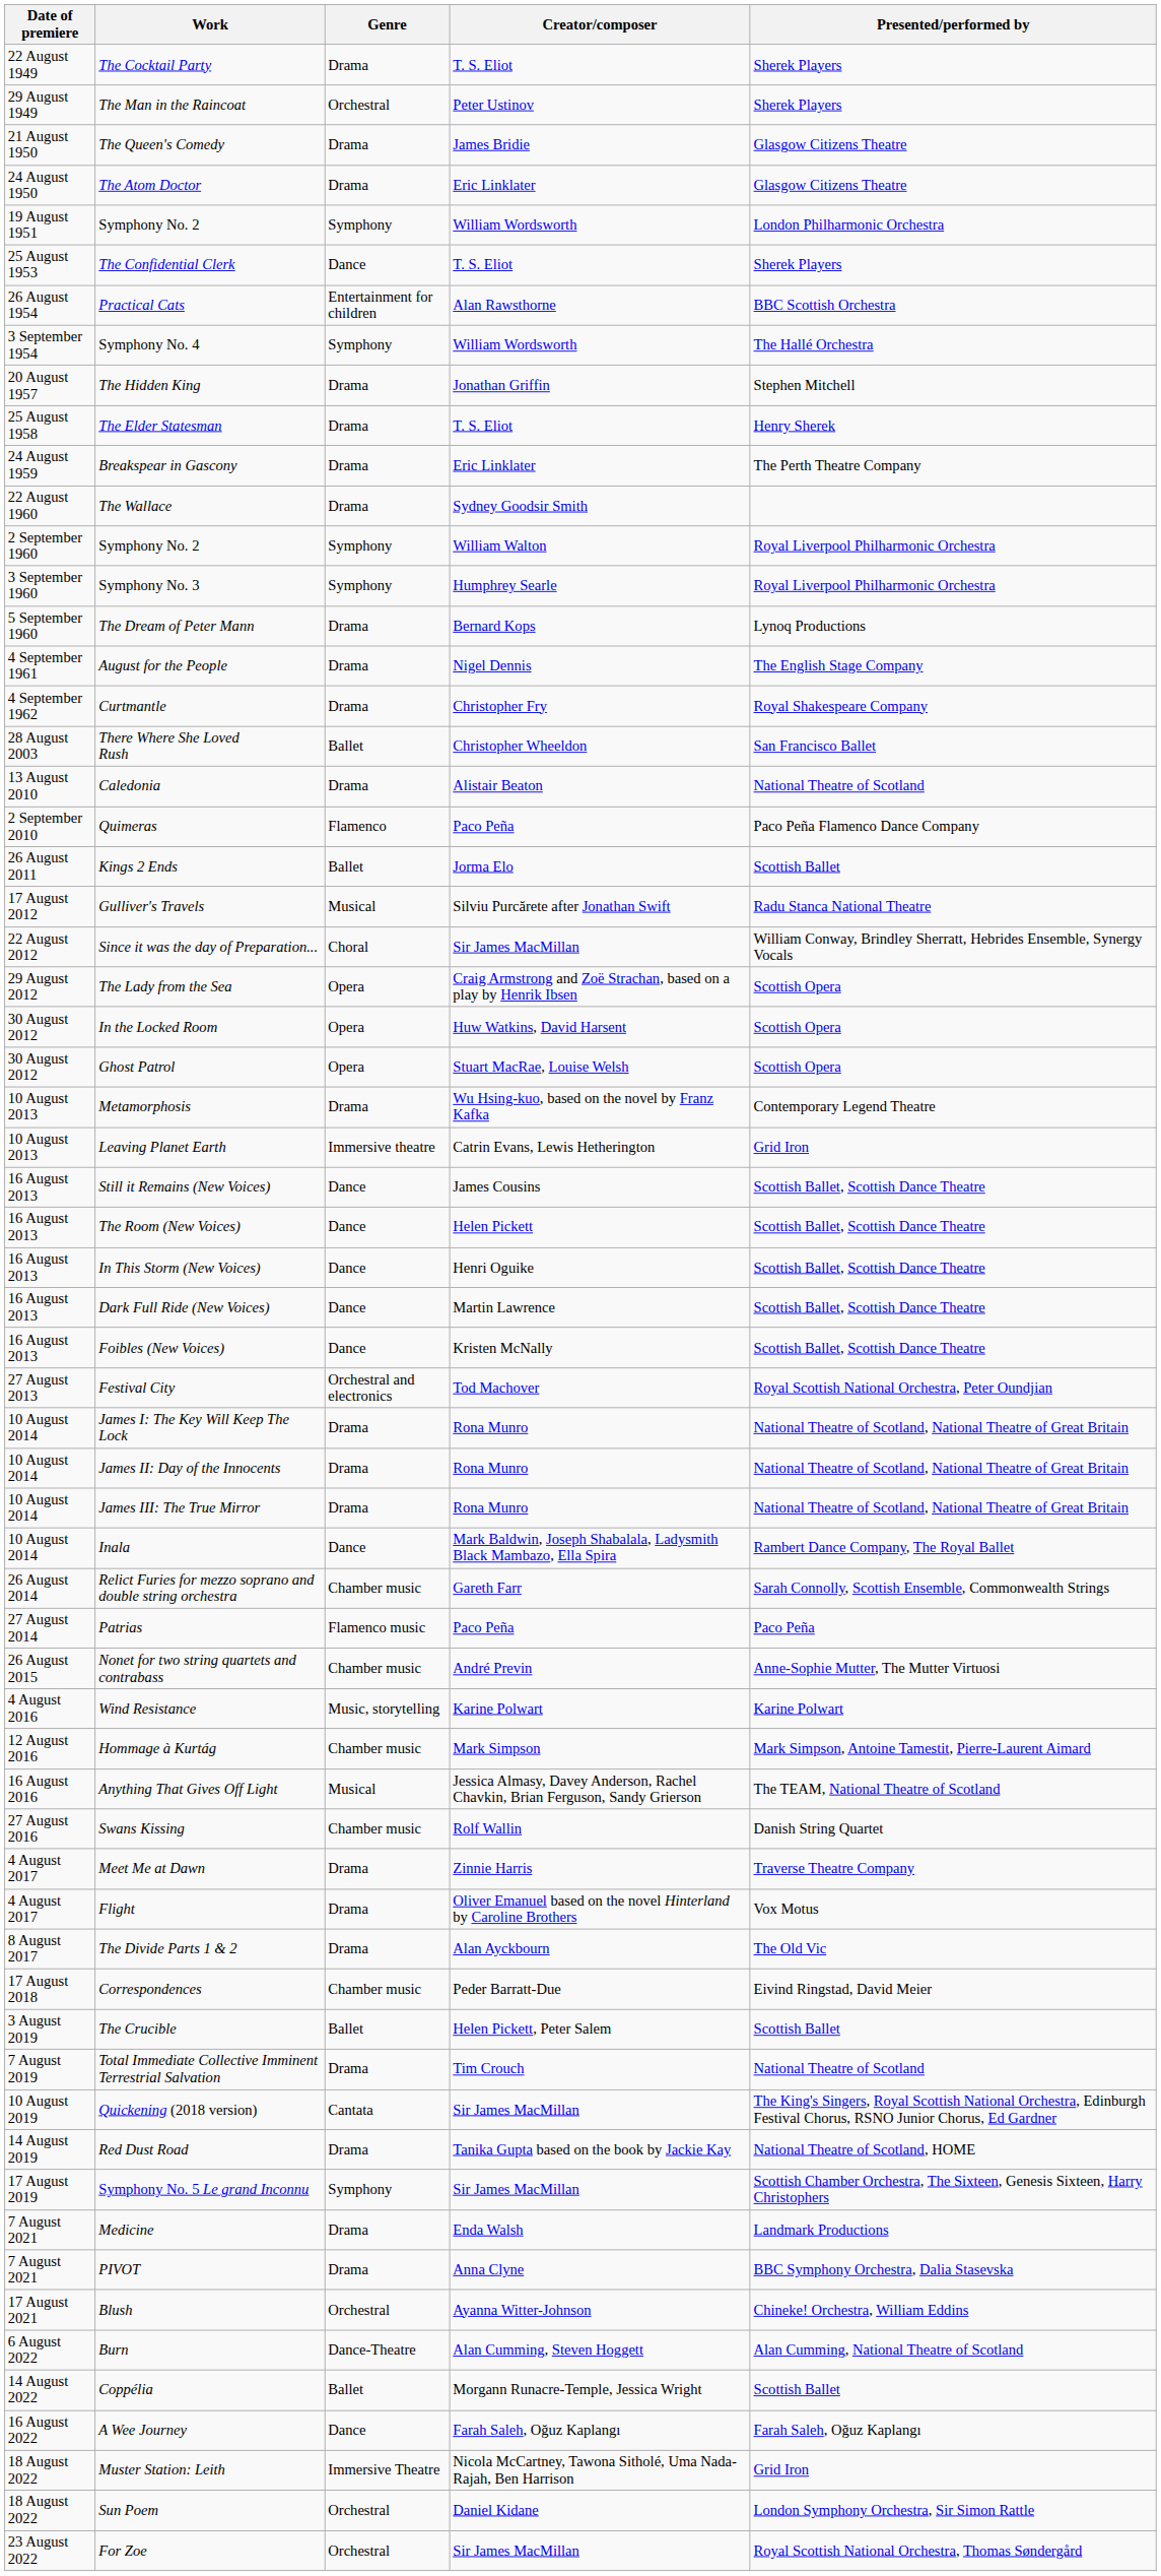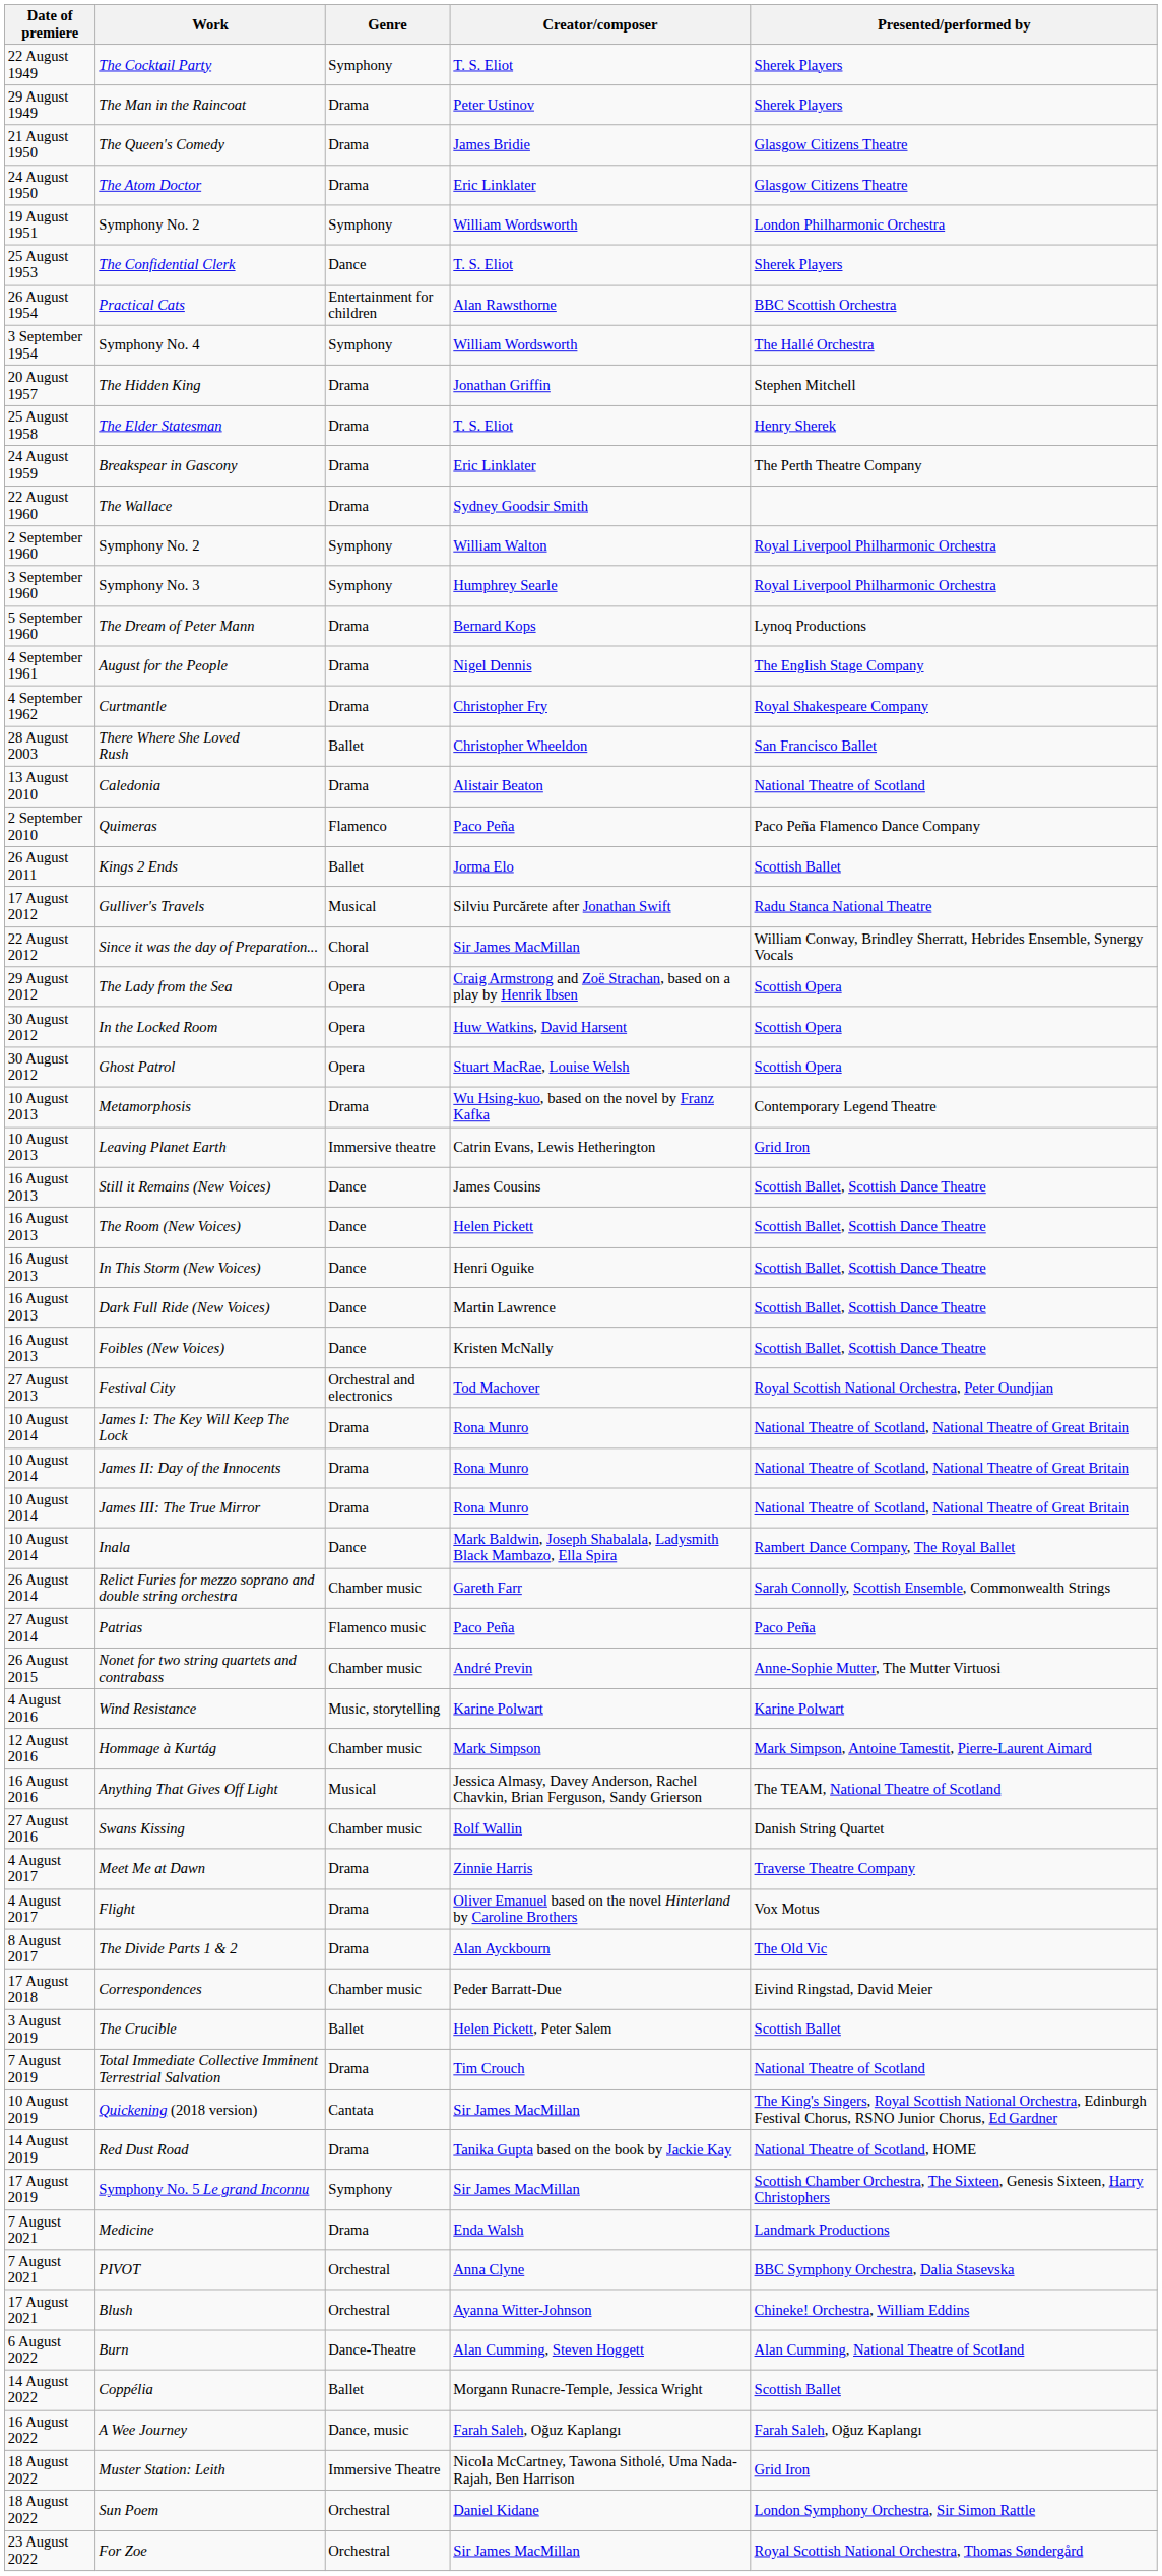 <table class="wikitable">
 <tr>
 <th>Date of premiere</th>
 <th>Work</th>
 <th>Genre</th>
 <th>Creator/composer</th>
 <th>Presented/performed by</th>
 </tr>
 <tr>
 <td>22 August 1949</td>
 <td><em><a href='#'>The Cocktail Party</a></em></td>
-<td>Drama</td>
+<td>Symphony</td>
 <td><a href='#'>T. S. Eliot</a></td>
 <td><a href='#'>Sherek Players</a></td>
 </tr>
 <tr>
 <td>29 August 1949</td>
 <td><em>The Man in the Raincoat</em></td>
-<td>Orchestral</td>
+<td>Drama</td>
 <td><a href='#'>Peter Ustinov</a></td>
 <td><a href='#'>Sherek Players</a></td>
 </tr>
 <tr>
 <td>21 August 1950</td>
 <td><em>The Queen's Comedy</em></td>
 <td>Drama</td>
 <td><a href='#'>James Bridie</a></td>
 <td><a href='#'>Glasgow Citizens Theatre</a></td>
 </tr>
 <tr>
 <td>24 August 1950</td>
 <td><em><a href='#'>The Atom Doctor</a></em></td>
 <td>Drama</td>
 <td><a href='#'>Eric Linklater</a></td>
 <td><a href='#'>Glasgow Citizens Theatre</a></td>
 </tr>
 <tr>
 <td>19 August 1951</td>
 <td>Symphony No. 2</td>
 <td>Symphony</td>
 <td><a href='#'>William Wordsworth</a></td>
 <td><a href='#'>London Philharmonic Orchestra</a></td>
 </tr>
 <tr>
 <td>25 August 1953</td>
 <td><em><a href='#'>The Confidential Clerk</a></em></td>
 <td>Dance</td>
 <td><a href='#'>T. S. Eliot</a></td>
 <td><a href='#'>Sherek Players</a></td>
 </tr>
 <tr>
 <td>26 August 1954</td>
 <td><em><a href='#'>Practical Cats</a></em></td>
 <td>Entertainment for children</td>
 <td><a href='#'>Alan Rawsthorne</a></td>
 <td><a href='#'>BBC Scottish Orchestra</a></td>
 </tr>
 <tr>
 <td>3 September 1954</td>
 <td>Symphony No. 4</td>
 <td>Symphony</td>
 <td><a href='#'>William Wordsworth</a></td>
 <td><a href='#'>The Hallé Orchestra</a></td>
 </tr>
 <tr>
 <td>20 August 1957</td>
 <td><em>The Hidden King</em></td>
 <td>Drama</td>
 <td><a href='#'>Jonathan Griffin</a></td>
 <td>Stephen Mitchell</td>
 </tr>
 <tr>
 <td>25 August 1958</td>
 <td><em><a href='#'>The Elder Statesman</a></em></td>
 <td>Drama</td>
 <td><a href='#'>T. S. Eliot</a></td>
 <td><a href='#'>Henry Sherek</a></td>
 </tr>
 <tr>
 <td>24 August 1959</td>
 <td><em>Breakspear in Gascony</em></td>
 <td>Drama</td>
 <td><a href='#'>Eric Linklater</a></td>
 <td>The Perth Theatre Company</td>
 </tr>
 <tr>
 <td>22 August 1960</td>
 <td><em>The Wallace</em></td>
 <td>Drama</td>
 <td><a href='#'>Sydney Goodsir Smith</a></td>
 <td></td>
 </tr>
 <tr>
 <td>2 September 1960</td>
 <td>Symphony No. 2</td>
 <td>Symphony</td>
 <td><a href='#'>William Walton</a></td>
 <td><a href='#'>Royal Liverpool Philharmonic Orchestra</a></td>
 </tr>
 <tr>
 <td>3 September 1960</td>
 <td>Symphony No. 3</td>
 <td>Symphony</td>
 <td><a href='#'>Humphrey Searle</a></td>
 <td><a href='#'>Royal Liverpool Philharmonic Orchestra</a></td>
 </tr>
 <tr>
 <td>5 September 1960</td>
 <td><em>The Dream of Peter Mann</em></td>
 <td>Drama</td>
 <td><a href='#'>Bernard Kops</a></td>
 <td>Lynoq Productions</td>
 </tr>
 <tr>
 <td>4 September 1961</td>
 <td><em>August for the People</em></td>
 <td>Drama</td>
 <td><a href='#'>Nigel Dennis</a></td>
 <td><a href='#'>The English Stage Company</a></td>
 </tr>
 <tr>
 <td>4 September 1962</td>
 <td><em>Curtmantle</em></td>
 <td>Drama</td>
 <td><a href='#'>Christopher Fry</a></td>
 <td><a href='#'>Royal Shakespeare Company</a></td>
 </tr>
 <tr>
 <td>28 August 2003</td>
 <td><em>There Where She Loved</em><br><em>Rush</em></td>
 <td>Ballet</td>
 <td><a href='#'>Christopher Wheeldon</a></td>
 <td><a href='#'>San Francisco Ballet</a></td>
 </tr>
 <tr>
 <td>13 August 2010</td>
 <td><em>Caledonia</em></td>
 <td>Drama</td>
 <td><a href='#'>Alistair Beaton</a></td>
 <td><a href='#'>National Theatre of Scotland</a></td>
 </tr>
 <tr>
 <td>2 September 2010</td>
 <td><em>Quimeras</em></td>
 <td>Flamenco</td>
 <td><a href='#'>Paco Peña</a></td>
 <td>Paco Peña Flamenco Dance Company</td>
 </tr>
 <tr>
 <td>26 August 2011</td>
 <td><em>Kings 2 Ends</em></td>
 <td>Ballet</td>
 <td><a href='#'>Jorma Elo</a></td>
 <td><a href='#'>Scottish Ballet</a></td>
 </tr>
 <tr>
 <td>17 August 2012</td>
 <td><em>Gulliver's Travels</em></td>
 <td>Musical</td>
 <td>Silviu Purcărete after <a href='#'>Jonathan Swift</a></td>
 <td><a href='#'>Radu Stanca National Theatre</a></td>
 </tr>
 <tr>
 <td>22 August 2012</td>
 <td><em>Since it was the day of Preparation...</em></td>
 <td>Choral</td>
 <td><a href='#'>Sir James MacMillan</a></td>
 <td>William Conway, Brindley Sherratt, Hebrides Ensemble, Synergy Vocals</td>
 </tr>
 <tr>
 <td>29 August 2012</td>
 <td><em>The Lady from the Sea</em></td>
 <td>Opera</td>
 <td><a href='#'>Craig Armstrong</a> and <a href='#'>Zoë Strachan</a>, based on a play by <a href='#'>Henrik Ibsen</a></td>
 <td><a href='#'>Scottish Opera</a></td>
 </tr>
 <tr>
 <td>30 August 2012</td>
 <td><em>In the Locked Room</em></td>
 <td>Opera</td>
 <td><a href='#'>Huw Watkins</a>, <a href='#'>David Harsent</a></td>
 <td><a href='#'>Scottish Opera</a></td>
 </tr>
 <tr>
 <td>30 August 2012</td>
 <td><em>Ghost Patrol</em></td>
 <td>Opera</td>
 <td><a href='#'>Stuart MacRae</a>, <a href='#'>Louise Welsh</a></td>
 <td><a href='#'>Scottish Opera</a></td>
 </tr>
 <tr>
 <td>10 August 2013</td>
 <td><em>Metamorphosis</em></td>
 <td>Drama</td>
 <td><a href='#'>Wu Hsing-kuo</a>, based on the novel by <a href='#'>Franz Kafka</a></td>
 <td>Contemporary Legend Theatre</td>
 </tr>
 <tr>
 <td>10 August 2013</td>
 <td><em>Leaving Planet Earth</em></td>
 <td>Immersive theatre</td>
 <td>Catrin Evans, Lewis Hetherington</td>
 <td><a href='#'>Grid Iron</a></td>
 </tr>
 <tr>
 <td>16 August 2013</td>
 <td><em>Still it Remains (New Voices)</em></td>
 <td>Dance</td>
 <td>James Cousins</td>
 <td><a href='#'>Scottish Ballet</a>, <a href='#'>Scottish Dance Theatre</a></td>
 </tr>
 <tr>
 <td>16 August 2013</td>
 <td><em>The Room (New Voices)</em></td>
 <td>Dance</td>
 <td><a href='#'>Helen Pickett</a></td>
 <td><a href='#'>Scottish Ballet</a>, <a href='#'>Scottish Dance Theatre</a></td>
 </tr>
 <tr>
 <td>16 August 2013</td>
 <td><em>In This Storm (New Voices)</em></td>
 <td>Dance</td>
 <td>Henri Oguike</td>
 <td><a href='#'>Scottish Ballet</a>, <a href='#'>Scottish Dance Theatre</a></td>
 </tr>
 <tr>
 <td>16 August 2013</td>
 <td><em>Dark Full Ride (New Voices)</em></td>
 <td>Dance</td>
 <td>Martin Lawrence</td>
 <td><a href='#'>Scottish Ballet</a>, <a href='#'>Scottish Dance Theatre</a></td>
 </tr>
 <tr>
 <td>16 August 2013</td>
 <td><em>Foibles (New Voices)</em></td>
 <td>Dance</td>
 <td>Kristen McNally</td>
 <td><a href='#'>Scottish Ballet</a>, <a href='#'>Scottish Dance Theatre</a></td>
 </tr>
 <tr>
 <td>27 August 2013</td>
 <td><em>Festival City</em></td>
 <td>Orchestral and electronics</td>
 <td><a href='#'>Tod Machover</a></td>
 <td><a href='#'>Royal Scottish National Orchestra</a>, <a href='#'>Peter Oundjian</a></td>
 </tr>
 <tr>
 <td>10 August 2014</td>
 <td><em>James I: The Key Will Keep The Lock</em></td>
 <td>Drama</td>
 <td><a href='#'>Rona Munro</a></td>
 <td><a href='#'>National Theatre of Scotland</a>, <a href='#'>National Theatre of Great Britain</a></td>
 </tr>
 <tr>
 <td>10 August 2014</td>
 <td><em>James II: Day of the Innocents</em></td>
 <td>Drama</td>
 <td><a href='#'>Rona Munro</a></td>
 <td><a href='#'>National Theatre of Scotland</a>, <a href='#'>National Theatre of Great Britain</a></td>
 </tr>
 <tr>
 <td>10 August 2014</td>
 <td><em>James III: The True Mirror</em></td>
 <td>Drama</td>
 <td><a href='#'>Rona Munro</a></td>
 <td><a href='#'>National Theatre of Scotland</a>, <a href='#'>National Theatre of Great Britain</a></td>
 </tr>
 <tr>
 <td>10 August 2014</td>
 <td><em>Inala</em></td>
 <td>Dance</td>
 <td><a href='#'>Mark Baldwin</a>, <a href='#'>Joseph Shabalala</a>, <a href='#'>Ladysmith Black Mambazo</a>, <a href='#'>Ella Spira</a></td>
 <td><a href='#'>Rambert Dance Company</a>, <a href='#'>The Royal Ballet</a></td>
 </tr>
 <tr>
 <td>26 August 2014</td>
 <td><em>Relict Furies for mezzo soprano and double string orchestra</em></td>
 <td>Chamber music</td>
 <td><a href='#'>Gareth Farr</a></td>
 <td><a href='#'>Sarah Connolly</a>, <a href='#'>Scottish Ensemble</a>, Commonwealth Strings</td>
 </tr>
 <tr>
 <td>27 August 2014</td>
 <td><em>Patrias</em></td>
 <td>Flamenco music</td>
 <td><a href='#'>Paco Peña</a></td>
 <td><a href='#'>Paco Peña</a></td>
 </tr>
 <tr>
 <td>26 August 2015</td>
 <td><em>Nonet for two string quartets and contrabass</em></td>
 <td>Chamber  music</td>
 <td><a href='#'>André Previn</a></td>
 <td><a href='#'>Anne-Sophie Mutter</a>, The Mutter Virtuosi</td>
 </tr>
 <tr>
 <td>4 August 2016</td>
 <td><em>Wind Resistance</em></td>
 <td>Music, storytelling</td>
 <td><a href='#'>Karine Polwart</a></td>
 <td><a href='#'>Karine Polwart</a></td>
 </tr>
 <tr>
 <td>12 August 2016</td>
 <td><em>Hommage à Kurtág</em></td>
 <td>Chamber music</td>
 <td><a href='#'>Mark Simpson</a></td>
 <td><a href='#'>Mark Simpson</a>, <a href='#'>Antoine Tamestit</a>, <a href='#'>Pierre-Laurent Aimard</a></td>
 </tr>
 <tr>
 <td>16 August 2016</td>
 <td><em>Anything That Gives Off Light</em></td>
 <td>Musical</td>
 <td>Jessica Almasy, Davey Anderson, Rachel Chavkin, Brian Ferguson, Sandy Grierson</td>
 <td>The TEAM, <a href='#'>National Theatre of Scotland</a></td>
 </tr>
 <tr>
 <td>27 August 2016</td>
 <td><em>Swans Kissing</em></td>
 <td>Chamber music</td>
 <td><a href='#'>Rolf Wallin</a></td>
 <td>Danish String Quartet</td>
 </tr>
 <tr>
 <td>4 August 2017</td>
 <td><em>Meet Me at Dawn</em></td>
 <td>Drama</td>
 <td><a href='#'>Zinnie Harris</a></td>
 <td><a href='#'>Traverse Theatre Company</a></td>
 </tr>
 <tr>
 <td>4 August 2017</td>
 <td><em>Flight</em></td>
 <td>Drama</td>
 <td><a href='#'>Oliver Emanuel</a> based on the novel <em>Hinterland</em> by <a href='#'>Caroline Brothers</a></td>
 <td>Vox Motus</td>
 </tr>
 <tr>
 <td>8 August 2017</td>
 <td><em>The Divide Parts 1 & 2</em></td>
 <td>Drama</td>
 <td><a href='#'>Alan Ayckbourn</a></td>
 <td><a href='#'>The Old Vic</a></td>
 </tr>
 <tr>
 <td>17 August 2018</td>
 <td><em>Correspondences</em></td>
 <td>Chamber music</td>
 <td>Peder Barratt-Due</td>
 <td>Eivind Ringstad, David Meier</td>
 </tr>
 <tr>
 <td>3 August 2019</td>
 <td><em>The Crucible</em></td>
 <td>Ballet</td>
 <td><a href='#'>Helen Pickett</a>, Peter Salem</td>
 <td><a href='#'>Scottish Ballet</a></td>
 </tr>
 <tr>
 <td>7 August 2019</td>
 <td><em>Total Immediate Collective Imminent Terrestrial Salvation</em></td>
 <td>Drama</td>
 <td><a href='#'>Tim Crouch</a></td>
 <td><a href='#'>National Theatre of Scotland</a></td>
 </tr>
 <tr>
 <td>10 August 2019</td>
 <td><em><a href='#'>Quickening</a></em> (2018 version)</td>
 <td>Cantata</td>
 <td><a href='#'>Sir James MacMillan</a></td>
 <td><a href='#'>The King's Singers</a>, <a href='#'>Royal Scottish National Orchestra</a>, Edinburgh Festival Chorus, RSNO Junior Chorus, <a href='#'>Ed Gardner</a></td>
 </tr>
 <tr>
 <td>14 August 2019</td>
 <td><em>Red Dust Road</em></td>
 <td>Drama</td>
 <td><a href='#'>Tanika Gupta</a> based on the book by <a href='#'>Jackie Kay</a></td>
 <td><a href='#'>National Theatre of Scotland</a>, HOME</td>
 </tr>
 <tr>
 <td>17 August 2019</td>
 <td><a href='#'>Symphony No. 5 <em>Le grand Inconnu</em></a></td>
 <td>Symphony</td>
 <td><a href='#'>Sir James MacMillan</a></td>
 <td><a href='#'>Scottish Chamber Orchestra</a>, <a href='#'>The Sixteen</a>, Genesis Sixteen, <a href='#'>Harry Christophers</a></td>
 </tr>
 <tr>
 <td>7 August 2021</td>
 <td><em>Medicine</em></td>
 <td>Drama</td>
 <td><a href='#'>Enda Walsh</a></td>
 <td><a href='#'>Landmark Productions</a></td>
 </tr>
 <tr>
 <td>7 August 2021</td>
 <td><em>PIVOT</em></td>
-<td>Drama</td>
+<td>Orchestral</td>
 <td><a href='#'>Anna Clyne</a></td>
 <td><a href='#'>BBC Symphony Orchestra</a>, <a href='#'>Dalia Stasevska</a></td>
 </tr>
 <tr>
 <td>17 August 2021</td>
 <td><em>Blush</em></td>
 <td>Orchestral</td>
 <td><a href='#'>Ayanna Witter-Johnson</a></td>
 <td><a href='#'>Chineke! Orchestra</a>, <a href='#'>William Eddins</a></td>
 </tr>
 <tr>
 <td>6 August 2022</td>
 <td><em>Burn</em></td>
 <td>Dance-Theatre</td>
 <td><a href='#'>Alan Cumming</a>, <a href='#'>Steven Hoggett</a></td>
 <td><a href='#'>Alan Cumming</a>, <a href='#'>National Theatre of Scotland</a></td>
 </tr>
 <tr>
 <td>14 August 2022</td>
 <td><em>Coppélia</em></td>
 <td>Ballet</td>
 <td>Morgann Runacre-Temple, Jessica Wright</td>
 <td><a href='#'>Scottish Ballet</a></td>
 </tr>
 <tr>
 <td>16 August 2022</td>
 <td><em>A Wee Journey</em></td>
-<td>Dance</td>
+<td>Dance, music</td>
 <td><a href='#'>Farah Saleh</a>, Oğuz Kaplangı</td>
 <td><a href='#'>Farah Saleh</a>, Oğuz Kaplangı</td>
 </tr>
 <tr>
 <td>18 August 2022</td>
 <td><em>Muster Station: Leith</em></td>
 <td>Immersive Theatre</td>
 <td>Nicola McCartney, Tawona Sitholé, Uma Nada-Rajah, Ben Harrison</td>
 <td><a href='#'>Grid Iron</a></td>
 </tr>
 <tr>
 <td>18 August 2022</td>
 <td><em>Sun Poem</em></td>
 <td>Orchestral</td>
 <td><a href='#'>Daniel Kidane</a></td>
 <td><a href='#'>London Symphony Orchestra</a>, <a href='#'>Sir Simon Rattle</a></td>
 </tr>
 <tr>
 <td>23 August 2022</td>
 <td><em>For Zoe</em></td>
 <td>Orchestral</td>
 <td><a href='#'>Sir James MacMillan</a></td>
 <td><a href='#'>Royal Scottish National Orchestra</a>, <a href='#'>Thomas Søndergård</a></td>
 </tr>
 </table>
